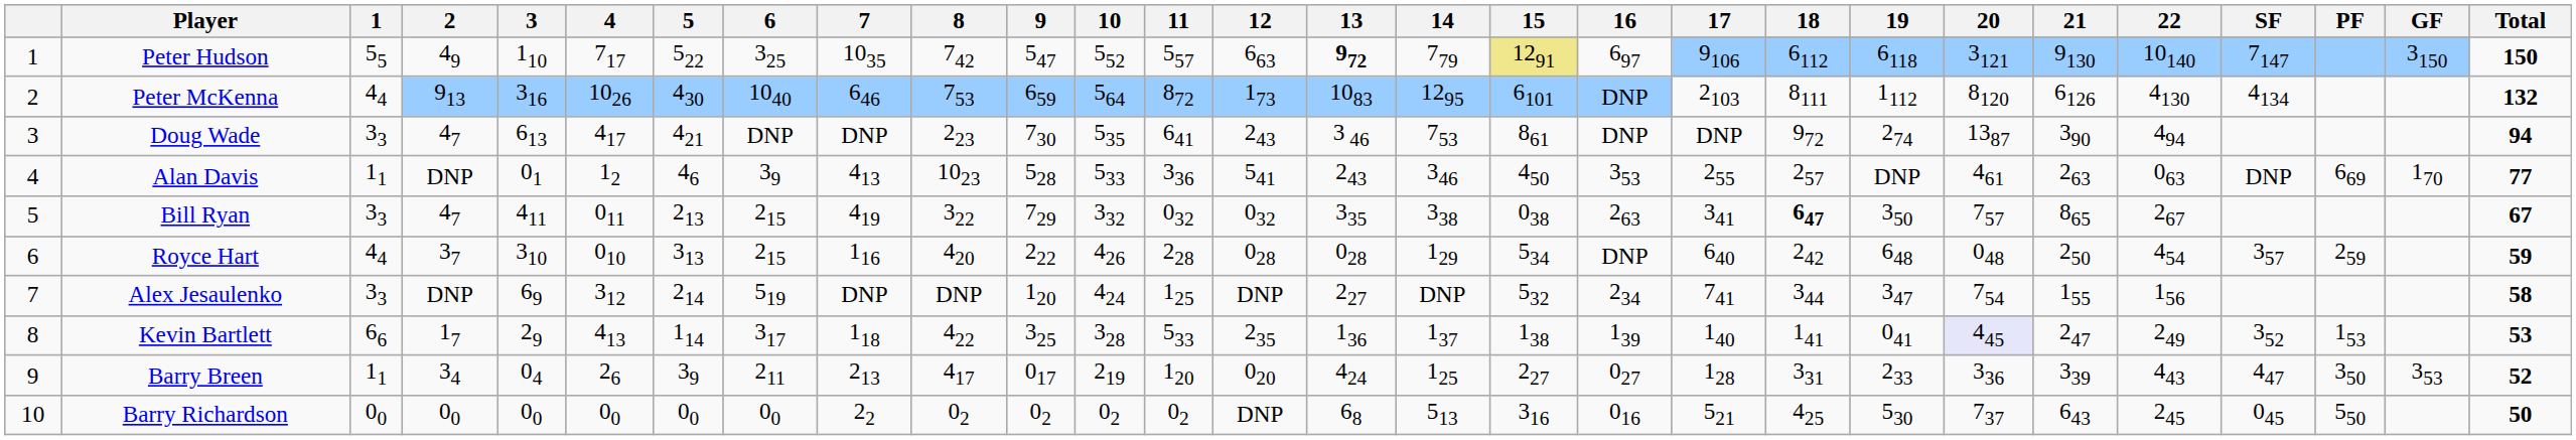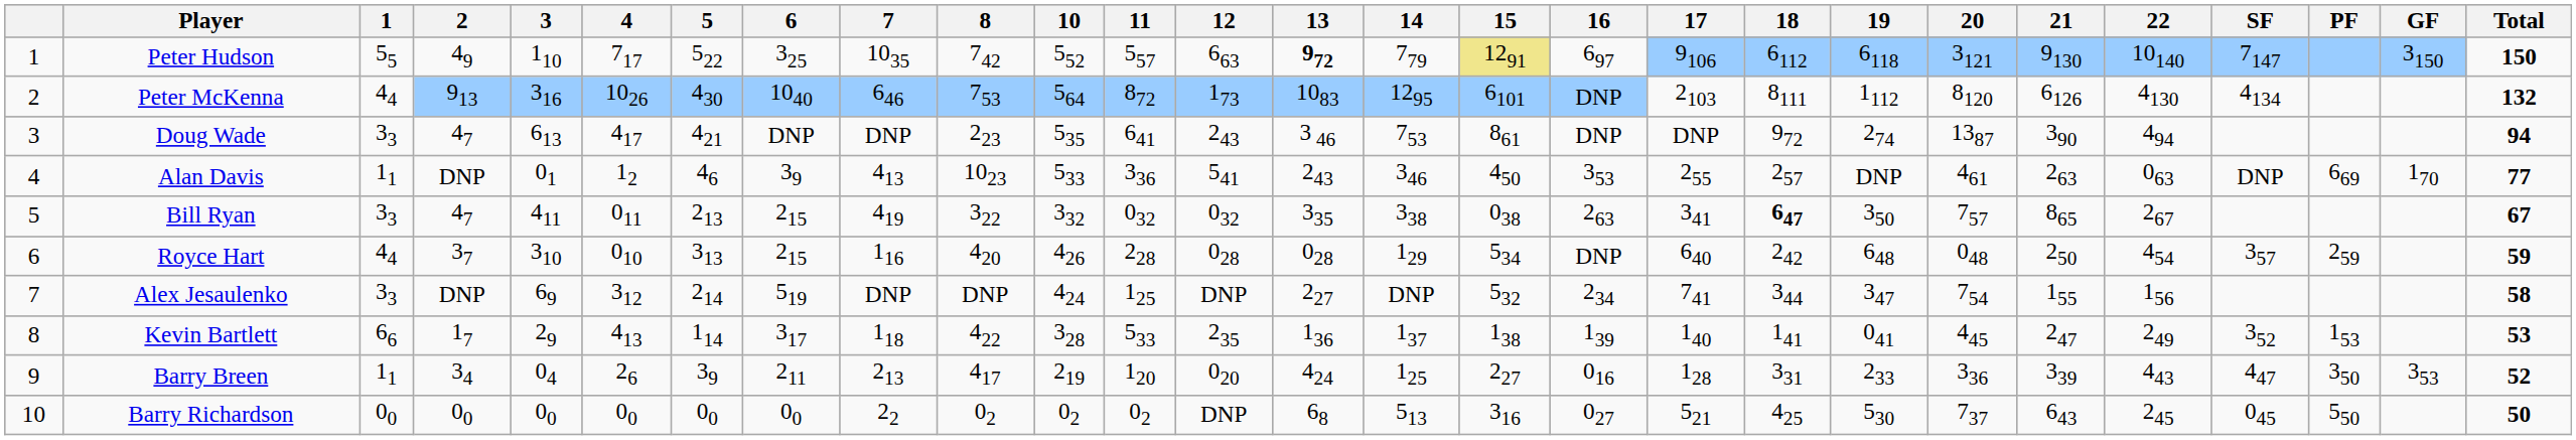 <table class="wikitable nowraplinks" style="text-align:center; line-height: 90%; font-size:90%;" width=100%>
 <tr>
 <th width=""></th>
 <th abbr="Position">Player</th>
 <th abbr="Round 1">1</th>
 <th abbr="Round 2">2</th>
 <th abbr="Round 3">3</th>
 <th abbr="Round 4">4</th>
 <th abbr="Round 5">5</th>
 <th abbr="Round 6">6</th>
 <th abbr="Round 7">7</th>
 <th>8</th>
-<th>9</th>
 <th>10</th>
 <th>11</th>
 <th>12</th>
 <th>13</th>
 <th>14</th>
 <th>15</th>
 <th>16</th>
 <th>17</th>
 <th>18</th>
 <th>19</th>
 <th>20</th>
 <th>21</th>
 <th>22</th>
 <th>SF</th>
 <th>PF</th>
 <th>GF</th>
 <th abbr="Total">Total</th>
 </tr>
 <tr>
 <td>1</td>
 <td><a href='#'>Peter Hudson</a></td>
 <td>5<sub>5</sub></td>
 <td>4<sub>9</sub></td>
 <td>1<sub>10</sub></td>
 <td>7<sub>17</sub></td>
 <td>5<sub>22</sub></td>
 <td>3<sub>25</sub></td>
 <td>10<sub>35</sub></td>
 <td>7<sub>42</sub></td>
-<td>5<sub>47</sub></td>
 <td>5<sub>52</sub></td>
 <td>5<sub>57</sub></td>
 <td>6<sub>63</sub></td>
 <td><strong>9<sub>72</sub></strong></td>
 <td>7<sub>79</sub></td>
 <td style="background: khaki;">12<sub>91</sub></td>
 <td>6<sub>97</sub></td>
 <td style="background:#99ccff;">9<sub>106</sub></td>
 <td style="background:#99ccff;">6<sub>112</sub></td>
 <td style="background:#99ccff;">6<sub>118</sub></td>
 <td style="background:#99ccff;">3<sub>121</sub></td>
 <td style="background:#99ccff;">9<sub>130</sub></td>
 <td style="background:#99ccff;">10<sub>140</sub></td>
 <td style="background:#99ccff;">7<sub>147</sub></td>
 <td style="background:#99ccff;"></td>
 <td style="background:#99ccff;">3<sub>150</sub></td>
 <td><strong>150</strong></td>
 </tr>
 <tr>
 <td>2</td>
 <td><a href='#'>Peter McKenna</a></td>
 <td>4<sub>4</sub></td>
 <td style="background:#99ccff;">9<sub>13</sub></td>
 <td style="background:#99ccff;">3<sub>16</sub></td>
 <td style="background:#99ccff;">10<sub>26</sub></td>
 <td style="background:#99ccff;">4<sub>30</sub></td>
 <td style="background:#99ccff;">10<sub>40</sub></td>
 <td style="background:#99ccff;">6<sub>46</sub></td>
 <td style="background:#99ccff;">7<sub>53</sub></td>
-<td style="background:#99ccff;">6<sub>59</sub></td>
 <td style="background:#99ccff;">5<sub>64</sub></td>
 <td style="background:#99ccff;">8<sub>72</sub></td>
 <td style="background:#99ccff;">1<sub>73</sub></td>
 <td style="background:#99ccff;">10<sub>83</sub></td>
 <td style="background:#99ccff;">12<sub>95</sub></td>
 <td style="background:#99ccff;">6<sub>101</sub></td>
 <td style="background:#99ccff;">DNP</td>
 <td>2<sub>103</sub></td>
 <td>8<sub>111</sub></td>
 <td>1<sub>112</sub></td>
 <td>8<sub>120</sub></td>
 <td>6<sub>126</sub></td>
 <td>4<sub>130</sub></td>
 <td>4<sub>134</sub></td>
 <td></td>
 <td></td>
 <td><strong>132</strong></td>
 </tr>
 <tr>
 <td>3</td>
 <td><a href='#'>Doug Wade</a></td>
 <td>3<sub>3</sub></td>
 <td>4<sub>7</sub></td>
 <td>6<sub>13</sub></td>
 <td>4<sub>17</sub></td>
 <td>4<sub>21</sub></td>
 <td>DNP</td>
 <td>DNP</td>
 <td>2<sub>23</sub></td>
-<td>7<sub>30</sub></td>
 <td>5<sub>35</sub></td>
 <td>6<sub>41</sub></td>
 <td>2<sub>43</sub></td>
 <td>3<sub> 46</sub></td>
 <td>7<sub>53</sub></td>
 <td>8<sub>61</sub></td>
 <td>DNP</td>
 <td>DNP</td>
 <td>9<sub>72</sub></td>
 <td>2<sub>74</sub></td>
 <td>13<sub>87</sub></td>
 <td>3<sub>90</sub></td>
 <td>4<sub>94</sub></td>
 <td></td>
 <td></td>
 <td></td>
 <td><strong>94</strong></td>
 </tr>
 <tr>
 <td>4</td>
 <td><a href='#'>Alan Davis</a></td>
 <td>1<sub>1</sub></td>
 <td>DNP</td>
 <td>0<sub>1</sub></td>
 <td>1<sub>2</sub></td>
 <td>4<sub>6</sub></td>
 <td>3<sub>9</sub></td>
 <td>4<sub>13</sub></td>
 <td>10<sub>23</sub></td>
-<td>5<sub>28</sub></td>
 <td>5<sub>33</sub></td>
 <td>3<sub>36</sub></td>
 <td>5<sub>41</sub></td>
 <td>2<sub>43</sub></td>
 <td>3<sub>46</sub></td>
 <td>4<sub>50</sub></td>
 <td>3<sub>53</sub></td>
 <td>2<sub>55</sub></td>
 <td>2<sub>57</sub></td>
 <td>DNP</td>
 <td>4<sub>61</sub></td>
 <td>2<sub>63</sub></td>
 <td>0<sub>63</sub></td>
 <td>DNP</td>
 <td>6<sub>69</sub></td>
 <td>1<sub>70</sub></td>
 <td><strong>77</strong></td>
 </tr>
 <tr>
 <td>5</td>
 <td><a href='#'>Bill Ryan</a></td>
 <td>3<sub>3</sub></td>
 <td>4<sub>7</sub></td>
 <td>4<sub>11</sub></td>
 <td>0<sub>11</sub></td>
 <td>2<sub>13</sub></td>
 <td>2<sub>15</sub></td>
 <td>4<sub>19</sub></td>
 <td>3<sub>22</sub></td>
-<td>7<sub>29</sub></td>
 <td>3<sub>32</sub></td>
 <td>0<sub>32</sub></td>
 <td>0<sub>32</sub></td>
 <td>3<sub>35</sub></td>
 <td>3<sub>38</sub></td>
 <td>0<sub>38</sub></td>
 <td>2<sub>63</sub></td>
 <td>3<sub>41</sub></td>
 <td><strong>6<sub>47</sub></strong></td>
 <td>3<sub>50</sub></td>
 <td>7<sub>57</sub></td>
 <td>8<sub>65</sub></td>
 <td>2<sub>67</sub></td>
 <td></td>
 <td></td>
 <td></td>
 <td><strong>67</strong></td>
 </tr>
 <tr>
 <td>6</td>
 <td><a href='#'>Royce Hart</a></td>
 <td>4<sub>4</sub></td>
 <td>3<sub>7</sub></td>
 <td>3<sub>10</sub></td>
 <td>0<sub>10</sub></td>
 <td>3<sub>13</sub></td>
 <td>2<sub>15</sub></td>
 <td>1<sub>16</sub></td>
 <td>4<sub>20</sub></td>
-<td>2<sub>22</sub></td>
 <td>4<sub>26</sub></td>
 <td>2<sub>28</sub></td>
 <td>0<sub>28</sub></td>
 <td>0<sub>28</sub></td>
 <td>1<sub>29</sub></td>
 <td>5<sub>34</sub></td>
 <td>DNP</td>
 <td>6<sub>40</sub></td>
 <td>2<sub>42</sub></td>
 <td>6<sub>48</sub></td>
 <td>0<sub>48</sub></td>
 <td>2<sub>50</sub></td>
 <td>4<sub>54</sub></td>
 <td>3<sub>57</sub></td>
 <td>2<sub>59</sub></td>
 <td></td>
 <td><strong>59</strong></td>
 </tr>
 <tr>
 <td>7</td>
 <td><a href='#'>Alex Jesaulenko</a></td>
 <td>3<sub>3</sub></td>
 <td>DNP</td>
 <td>6<sub>9</sub></td>
 <td>3<sub>12</sub></td>
 <td>2<sub>14</sub></td>
 <td>5<sub>19</sub></td>
 <td>DNP</td>
 <td>DNP</td>
-<td>1<sub>20</sub></td>
 <td>4<sub>24</sub></td>
 <td>1<sub>25</sub></td>
 <td>DNP</td>
 <td>2<sub>27</sub></td>
 <td>DNP</td>
 <td>5<sub>32</sub></td>
 <td>2<sub>34</sub></td>
 <td>7<sub>41</sub></td>
 <td>3<sub>44</sub></td>
 <td>3<sub>47</sub></td>
 <td>7<sub>54</sub></td>
 <td>1<sub>55</sub></td>
 <td>1<sub>56</sub></td>
 <td></td>
 <td></td>
 <td></td>
 <td><strong>58</strong></td>
 </tr>
 <tr>
 <td>8</td>
 <td><a href='#'>Kevin Bartlett</a></td>
 <td>6<sub>6</sub></td>
 <td>1<sub>7</sub></td>
 <td>2<sub>9</sub></td>
 <td>4<sub>13</sub></td>
 <td>1<sub>14</sub></td>
 <td>3<sub>17</sub></td>
 <td>1<sub>18</sub></td>
 <td>4<sub>22</sub></td>
-<td>3<sub>25</sub></td>
 <td>3<sub>28</sub></td>
 <td>5<sub>33</sub></td>
 <td>2<sub>35</sub></td>
 <td>1<sub>36</sub></td>
 <td>1<sub>37</sub></td>
 <td>1<sub>38</sub></td>
 <td>1<sub>39</sub></td>
 <td>1<sub>40</sub></td>
 <td>1<sub>41</sub></td>
 <td>0<sub>41</sub></td>
-<td style="background: lavender;">4<sub>45</sub></td>
+<td>4<sub>45</sub></td>
 <td>2<sub>47</sub></td>
 <td>2<sub>49</sub></td>
 <td>3<sub>52</sub></td>
 <td>1<sub>53</sub></td>
 <td></td>
 <td><strong>53</strong></td>
 </tr>
 <tr>
 <td>9</td>
 <td><a href='#'>Barry Breen</a></td>
 <td>1<sub>1</sub></td>
 <td>3<sub>4</sub></td>
 <td>0<sub>4</sub></td>
 <td>2<sub>6</sub></td>
 <td>3<sub>9</sub></td>
 <td>2<sub>11</sub></td>
 <td>2<sub>13</sub></td>
 <td>4<sub>17</sub></td>
-<td>0<sub>17</sub></td>
 <td>2<sub>19</sub></td>
 <td>1<sub>20</sub></td>
 <td>0<sub>20</sub></td>
 <td>4<sub>24</sub></td>
 <td>1<sub>25</sub></td>
 <td>2<sub>27</sub></td>
-<td>0<sub>27</sub></td>
+<td>0<sub>16</sub></td>
 <td>1<sub>28</sub></td>
 <td>3<sub>31</sub></td>
 <td>2<sub>33</sub></td>
 <td>3<sub>36</sub></td>
 <td>3<sub>39</sub></td>
 <td>4<sub>43</sub></td>
 <td>4<sub>47</sub></td>
 <td>3<sub>50</sub></td>
 <td>3<sub>53</sub></td>
 <td><strong>52</strong></td>
 </tr>
 <tr>
 <td>10</td>
 <td><a href='#'>Barry Richardson</a></td>
 <td>0<sub>0</sub></td>
 <td>0<sub>0</sub></td>
 <td>0<sub>0</sub></td>
 <td>0<sub>0</sub></td>
 <td>0<sub>0</sub></td>
 <td>0<sub>0</sub></td>
 <td>2<sub>2</sub></td>
 <td>0<sub>2</sub></td>
 <td>0<sub>2</sub></td>
 <td>0<sub>2</sub></td>
-<td>0<sub>2</sub></td>
 <td>DNP</td>
 <td>6<sub>8</sub></td>
 <td>5<sub>13</sub></td>
 <td>3<sub>16</sub></td>
-<td>0<sub>16</sub></td>
+<td>0<sub>27</sub></td>
 <td>5<sub>21</sub></td>
 <td>4<sub>25</sub></td>
 <td>5<sub>30</sub></td>
 <td>7<sub>37</sub></td>
 <td>6<sub>43</sub></td>
 <td>2<sub>45</sub></td>
 <td>0<sub>45</sub></td>
 <td>5<sub>50</sub></td>
 <td></td>
 <td><strong>50</strong></td>
 </tr>
 </table>
